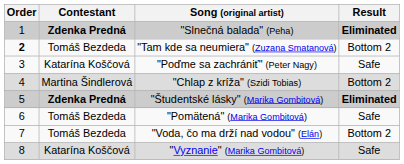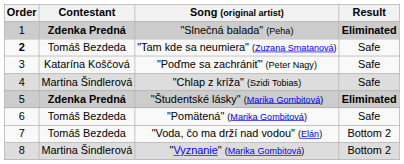 <table class="wikitable plainrowheaders" style="text-align:center;">
 <tr>
 <th scope="col">Order</th>
 <th scope="col">Contestant</th>
 <th scope="col">Song <small>(original artist)</small></th>
 <th scope="col">Result</th>
 </tr>
 <tr style="background:#ccc;">
 <td>1</td>
 <td><strong>Zdenka Predná</strong></td>
 <td>"Slnečná balada" <small>(Peha)</small></td>
 <td><strong>Eliminated</strong></td>
 </tr>
 <tr>
 <td><strong>2</strong></td>
 <td>Tomáš Bezdeda</td>
 <td>"Tam kde sa neumiera" <small>(<a href='#'>Zuzana Smatanová</a>)</small></td>
-<td>Bottom 2</td>
+<td>Safe</td>
 </tr>
 <tr>
 <td>3</td>
 <td>Katarína Koščová</td>
 <td>"Poďme sa zachrániť" <small>(Peter Nagy)</small></td>
 <td>Safe</td>
 </tr>
 <tr bgcolor="#DDDDDD">
 <td>4</td>
 <td>Martina Šindlerová</td>
 <td>"Chlap z kríža" <small>(Szidi Tobias)</small></td>
-<td>Bottom 2</td>
+<td>Safe</td>
 </tr>
 <tr style="background:#ccc;">
 <td>5</td>
 <td><strong>Zdenka Predná</strong></td>
 <td>"Študentské lásky" <small>(<a href='#'>Marika Gombitová</a>)</small></td>
 <td><strong>Eliminated</strong></td>
 </tr>
 <tr>
 <td>6</td>
 <td>Tomáš Bezdeda</td>
 <td>"Pomätená" <small>(<a href='#'>Marika Gombitová</a>)</small></td>
 <td>Safe</td>
 </tr>
 <tr>
 <td>7</td>
 <td>Tomáš Bezdeda</td>
 <td>"Voda, čo ma drží nad vodou" <small>(<a href='#'>Elán</a>)</small></td>
 <td>Bottom 2</td>
 </tr>
 <tr bgcolor="#DDDDDD">
 <td>8</td>
-<td>Katarína Koščová</td>
+<td>Martina Šindlerová</td>
 <td>"<a href='#'>Vyznanie</a>" <small>(<a href='#'>Marika Gombitová</a>)</small></td>
-<td>Safe</td>
+<td>Bottom 2</td>
 </tr>
 </table>
